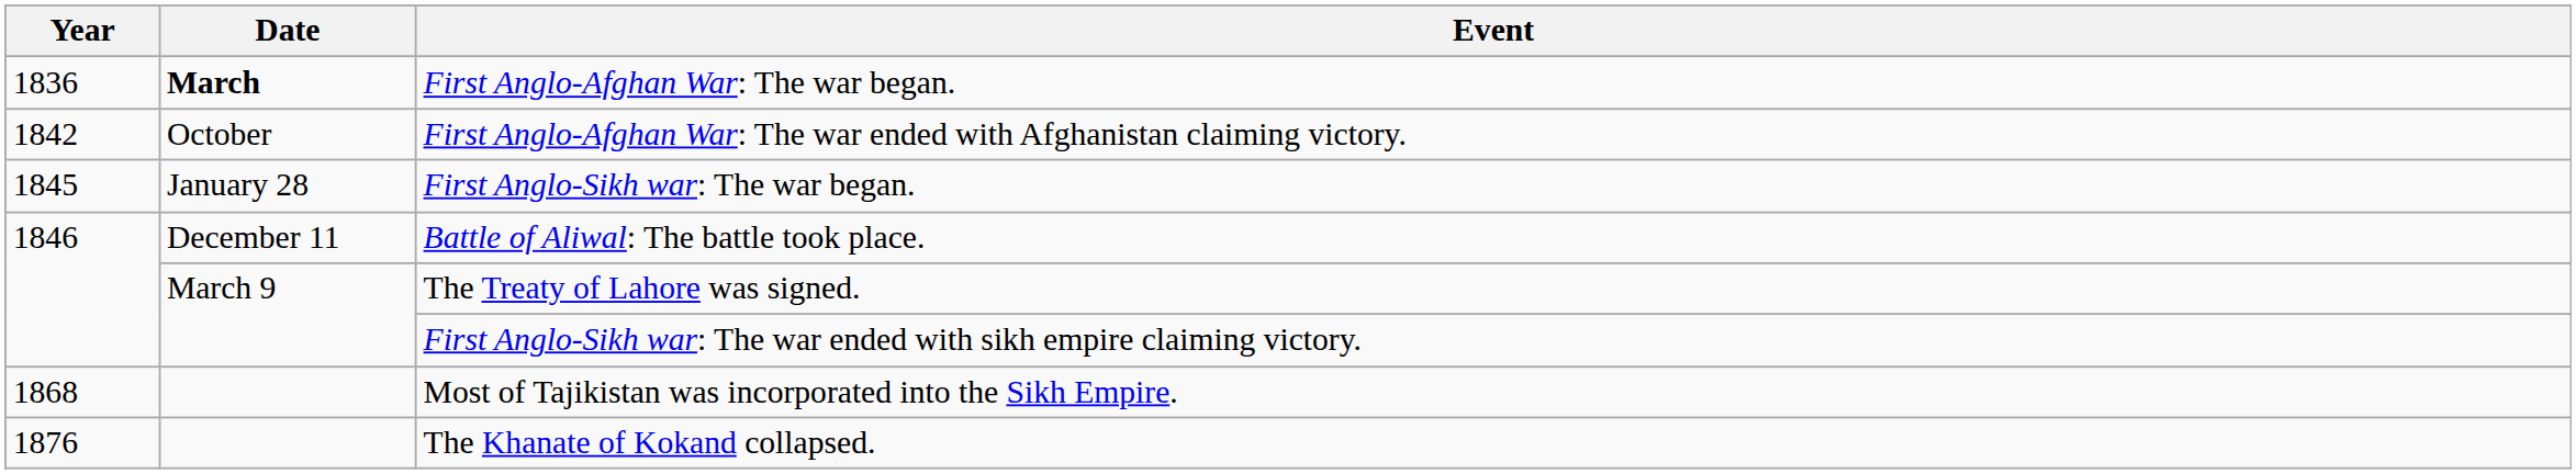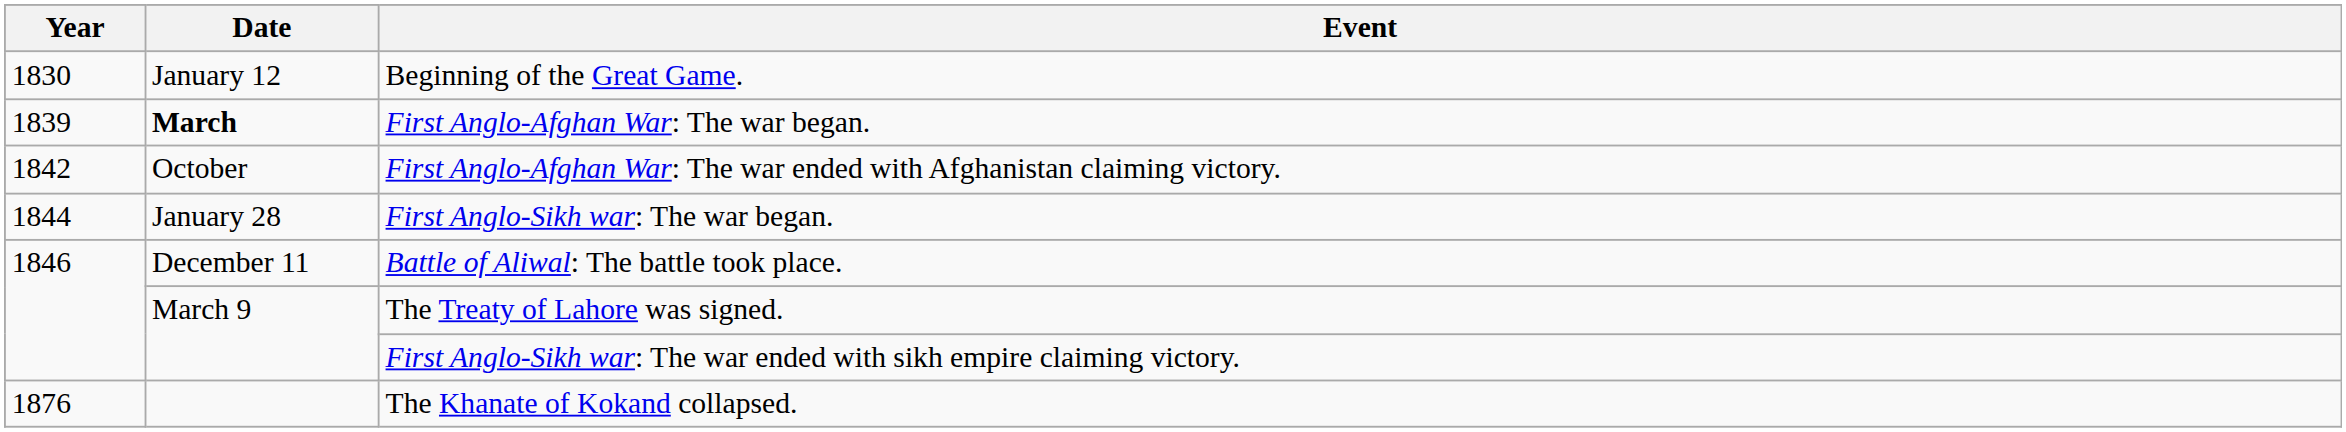 <table class="wikitable" width="100%">
 <tr>
 <th style="width:6%">Year</th>
 <th style="width:10%">Date</th>
 <th>Event</th>
 </tr>
 <tr>
-<td>1836</td>
+<td>1830</td>
+<td>January 12</td>
+<td>Beginning of the <a href='#'>Great Game</a>.</td>
+</tr>
+<tr>
+<td>1839</td>
 <td><strong>March</strong></td>
 <td><em><a href='#'>First Anglo-Afghan War</a></em>: The war began.</td>
 </tr>
 <tr>
 <td>1842</td>
 <td>October</td>
 <td><em><a href='#'>First Anglo-Afghan War</a></em>: The war ended with Afghanistan claiming victory.</td>
 </tr>
 <tr>
-<td>1845</td>
+<td>1844</td>
 <td>January 28</td>
 <td><em><a href='#'>First Anglo-Sikh war</a></em>: The war began.</td>
 </tr>
 <tr>
 <td rowspan="3" valign="top">1846</td>
 <td>December 11</td>
 <td><em><a href='#'>Battle of Aliwal</a></em>: The battle took place.</td>
 </tr>
 <tr>
 <td rowspan="2" valign="top">March 9</td>
 <td>The <a href='#'>Treaty of Lahore</a> was signed.</td>
 </tr>
 <tr>
 <td><em><a href='#'>First Anglo-Sikh war</a></em>: The war ended with sikh empire claiming victory.</td>
 </tr>
 <tr>
-<td>1868</td>
-<td></td>
-<td>Most of Tajikistan was incorporated into the <a href='#'>Sikh Empire</a>.</td>
-</tr>
-<tr>
 <td>1876</td>
 <td></td>
 <td>The <a href='#'>Khanate of Kokand</a> collapsed.</td>
 </tr>
 </table>
